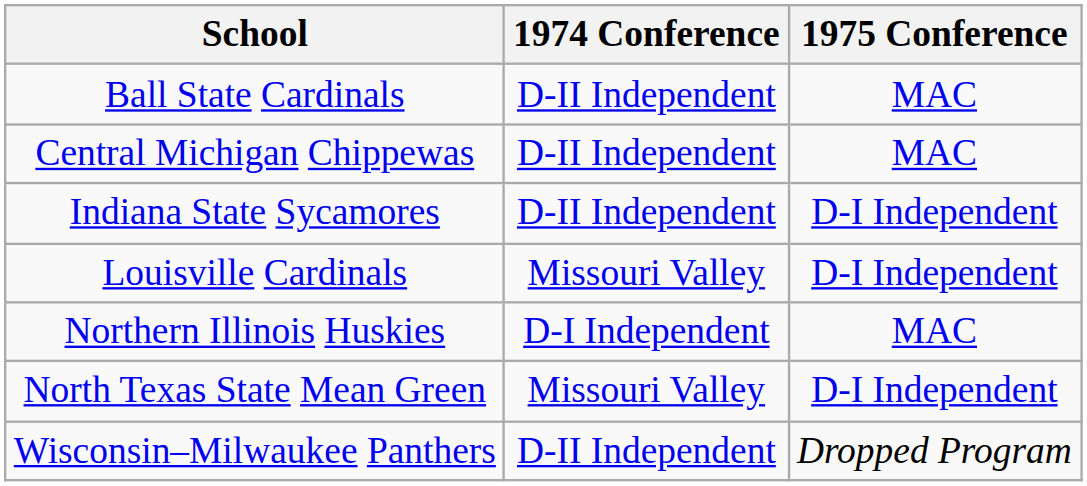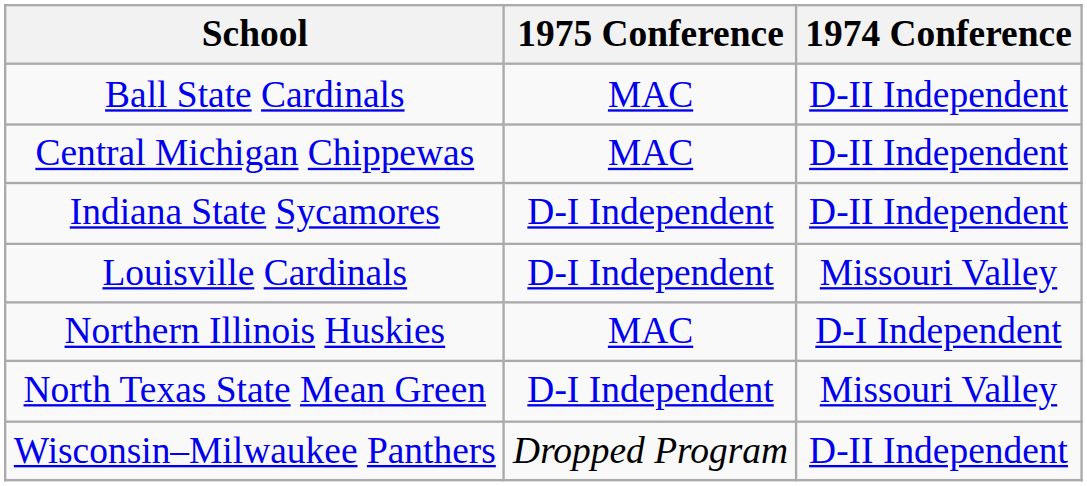 <table class="wikitable sortable">
 <tr>
 <th>School</th>
+<th>1975 Conference</th>
 <th>1974 Conference</th>
-<th>1975 Conference</th>
 </tr>
 <tr style="text-align:center;">
 <td><a href='#'>Ball State</a> <a href='#'>Cardinals</a></td>
+<td><a href='#'>MAC</a></td>
 <td><a href='#'>D-II Independent</a></td>
-<td><a href='#'>MAC</a></td>
 </tr>
 <tr style="text-align:center;">
 <td><a href='#'>Central Michigan</a> <a href='#'>Chippewas</a></td>
+<td><a href='#'>MAC</a></td>
 <td><a href='#'>D-II Independent</a></td>
-<td><a href='#'>MAC</a></td>
 </tr>
 <tr style="text-align:center;">
 <td><a href='#'>Indiana State</a> <a href='#'>Sycamores</a></td>
+<td><a href='#'>D-I Independent</a></td>
 <td><a href='#'>D-II Independent</a></td>
+</tr>
+<tr style="text-align:center;">
+<td><a href='#'>Louisville</a> <a href='#'>Cardinals</a></td>
+<td><a href='#'>D-I Independent</a></td>
+<td><a href='#'>Missouri Valley</a></td>
+</tr>
+<tr style="text-align:center;">
+<td><a href='#'>Northern Illinois</a> <a href='#'>Huskies</a></td>
+<td><a href='#'>MAC</a></td>
 <td><a href='#'>D-I Independent</a></td>
 </tr>
 <tr style="text-align:center;">
-<td><a href='#'>Louisville</a> <a href='#'>Cardinals</a></td>
+<td><a href='#'>North Texas State</a> <a href='#'>Mean Green</a></td>
+<td><a href='#'>D-I Independent</a></td>
 <td><a href='#'>Missouri Valley</a></td>
-<td><a href='#'>D-I Independent</a></td>
-</tr>
-<tr style="text-align:center;">
-<td><a href='#'>Northern Illinois</a> <a href='#'>Huskies</a></td>
-<td><a href='#'>D-I Independent</a></td>
-<td><a href='#'>MAC</a></td>
-</tr>
-<tr style="text-align:center;">
-<td><a href='#'>North Texas State</a> <a href='#'>Mean Green</a></td>
-<td><a href='#'>Missouri Valley</a></td>
-<td><a href='#'>D-I Independent</a></td>
 </tr>
 <tr style="text-align:center;">
 <td><a href='#'>Wisconsin–Milwaukee</a> <a href='#'>Panthers</a></td>
+<td><em>Dropped Program</em></td>
 <td><a href='#'>D-II Independent</a></td>
-<td><em>Dropped Program</em></td>
 </tr>
 </table>
